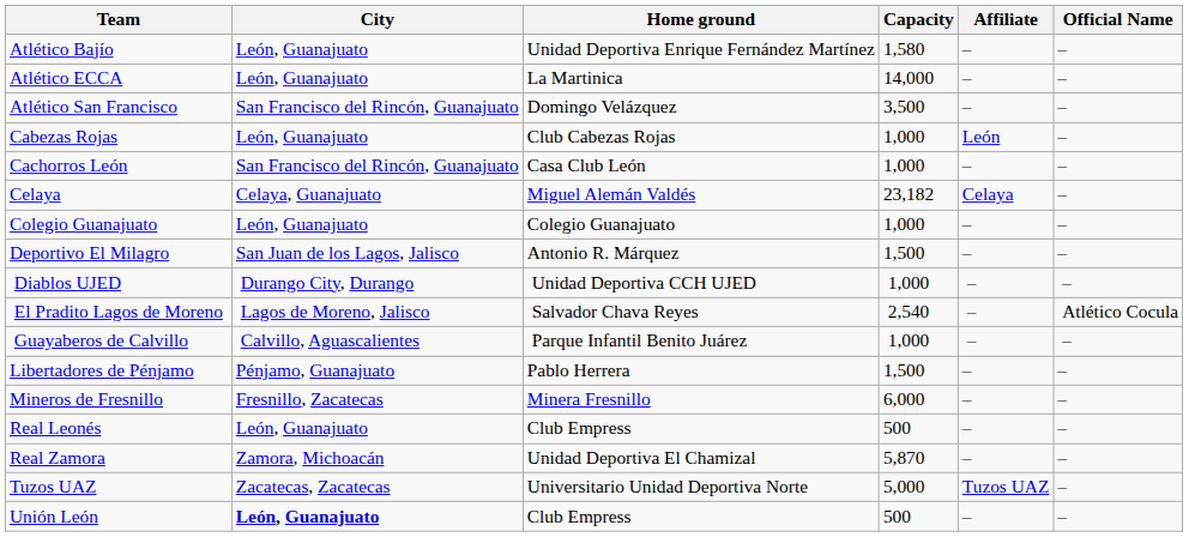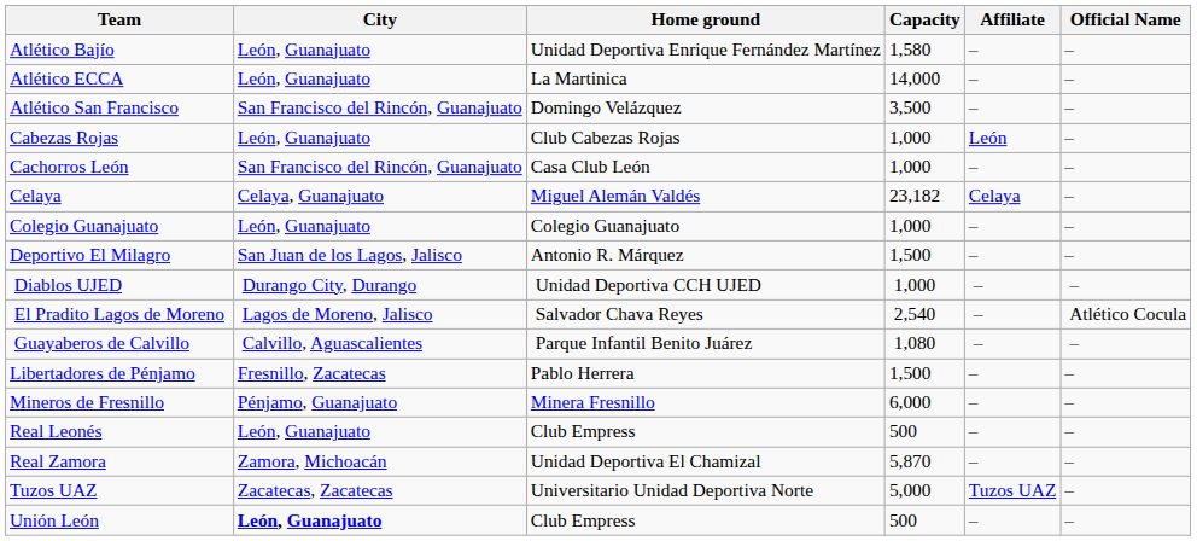 <table class="wikitable sortable">
 <tr>
 <th>Team</th>
 <th>City</th>
 <th>Home ground</th>
 <th>Capacity</th>
 <th>Affiliate</th>
 <th>Official Name</th>
 </tr>
 <tr>
 <td><a href='#'>Atlético Bajío</a></td>
 <td><a href='#'>León</a>, <a href='#'>Guanajuato</a></td>
 <td>Unidad Deportiva Enrique Fernández Martínez</td>
 <td>1,580</td>
 <td>–</td>
 <td>–</td>
 </tr>
 <tr>
 <td><a href='#'>Atlético ECCA</a></td>
 <td><a href='#'>León</a>, <a href='#'>Guanajuato</a></td>
 <td>La Martinica</td>
 <td>14,000</td>
 <td>–</td>
 <td>–</td>
 </tr>
 <tr>
 <td><a href='#'>Atlético San Francisco</a></td>
 <td><a href='#'>San Francisco del Rincón</a>, <a href='#'>Guanajuato</a></td>
 <td>Domingo Velázquez</td>
 <td>3,500</td>
 <td>–</td>
 <td>–</td>
 </tr>
 <tr>
 <td><a href='#'>Cabezas Rojas</a></td>
 <td><a href='#'>León</a>, <a href='#'>Guanajuato</a></td>
 <td>Club Cabezas Rojas</td>
 <td>1,000</td>
 <td><a href='#'>León</a></td>
 <td>–</td>
 </tr>
 <tr>
 <td><a href='#'>Cachorros León</a></td>
 <td><a href='#'>San Francisco del Rincón</a>, <a href='#'>Guanajuato</a></td>
 <td>Casa Club León</td>
 <td>1,000</td>
 <td>–</td>
 <td>–</td>
 </tr>
 <tr>
 <td><a href='#'>Celaya</a></td>
 <td><a href='#'>Celaya</a>, <a href='#'>Guanajuato</a></td>
 <td><a href='#'>Miguel Alemán Valdés</a></td>
 <td>23,182</td>
 <td><a href='#'>Celaya</a></td>
 <td>–</td>
 </tr>
 <tr>
 <td><a href='#'>Colegio Guanajuato</a></td>
 <td><a href='#'>León</a>, <a href='#'>Guanajuato</a></td>
 <td>Colegio Guanajuato</td>
 <td>1,000</td>
 <td>–</td>
 <td>–</td>
 </tr>
 <tr>
 <td><a href='#'>Deportivo El Milagro</a></td>
 <td><a href='#'>San Juan de los Lagos</a>, <a href='#'>Jalisco</a></td>
 <td>Antonio R. Márquez</td>
 <td>1,500</td>
 <td>–</td>
 <td>–</td>
 </tr>
 <tr>
 <td> <a href='#'>Diablos UJED</a> </td>
 <td> <a href='#'>Durango City</a>, <a href='#'>Durango</a> </td>
 <td> Unidad Deportiva CCH UJED</td>
 <td> 1,000</td>
 <td> – </td>
 <td> –</td>
 </tr>
 <tr>
 <td> <a href='#'>El Pradito Lagos de Moreno</a> </td>
 <td> <a href='#'>Lagos de Moreno</a>, <a href='#'>Jalisco</a> </td>
 <td> Salvador Chava Reyes</td>
 <td> 2,540 </td>
 <td> –</td>
 <td> Atlético Cocula</td>
 </tr>
 <tr>
 <td> <a href='#'>Guayaberos de Calvillo</a> </td>
 <td> <a href='#'>Calvillo</a>, <a href='#'>Aguascalientes</a> </td>
 <td> Parque Infantil Benito Juárez </td>
-<td> 1,000</td>
+<td> 1,080</td>
 <td> – </td>
 <td> –</td>
 </tr>
 <tr>
 <td><a href='#'>Libertadores de Pénjamo</a></td>
-<td><a href='#'>Pénjamo</a>, <a href='#'>Guanajuato</a></td>
+<td><a href='#'>Fresnillo</a>, <a href='#'>Zacatecas</a></td>
 <td>Pablo Herrera</td>
 <td>1,500</td>
 <td>–</td>
 <td>–</td>
 </tr>
 <tr>
 <td><a href='#'>Mineros de Fresnillo</a></td>
-<td><a href='#'>Fresnillo</a>, <a href='#'>Zacatecas</a></td>
+<td><a href='#'>Pénjamo</a>, <a href='#'>Guanajuato</a></td>
 <td><a href='#'>Minera Fresnillo</a></td>
 <td>6,000</td>
 <td>–</td>
 <td>–</td>
 </tr>
 <tr>
 <td><a href='#'>Real Leonés</a></td>
 <td><a href='#'>León</a>, <a href='#'>Guanajuato</a></td>
 <td>Club Empress</td>
 <td>500</td>
 <td>–</td>
 <td>–</td>
 </tr>
 <tr>
 <td><a href='#'>Real Zamora</a></td>
 <td><a href='#'>Zamora</a>, <a href='#'>Michoacán</a></td>
 <td>Unidad Deportiva El Chamizal</td>
 <td>5,870</td>
 <td>–</td>
 <td>–</td>
 </tr>
 <tr>
 <td><a href='#'>Tuzos UAZ</a></td>
 <td><a href='#'>Zacatecas</a>, <a href='#'>Zacatecas</a></td>
 <td>Universitario Unidad Deportiva Norte</td>
 <td>5,000</td>
 <td><a href='#'>Tuzos UAZ</a></td>
 <td>–</td>
 </tr>
 <tr>
 <td><a href='#'>Unión León</a></td>
 <td><strong><a href='#'>León</a>, <a href='#'>Guanajuato</a></strong></td>
 <td>Club Empress</td>
 <td>500</td>
 <td>–</td>
 <td>–</td>
 </tr>
 </table>
